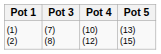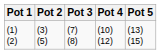 <table class="wikitable">
 <tr>
 <th style="width: 20%;">Pot 1</th>
+<th style="width: 20%;">Pot 2</th>
 <th style="width: 20%;">Pot 3</th>
 <th style="width: 20%;">Pot 4</th>
 <th style="width: 20%;">Pot 5</th>
 </tr>
 <tr>
 <td> <small>(1)</small><br> <small>(2)</small></td>
+<td> <small>(3)</small><br> <small>(5)</small></td>
 <td> <small>(7)</small><br> <small>(8)</small></td>
 <td> <small>(10)</small><br> <small>(12)</small></td>
 <td> <small>(13)</small><br> <small>(15)</small></td>
 </tr>
 </table>
